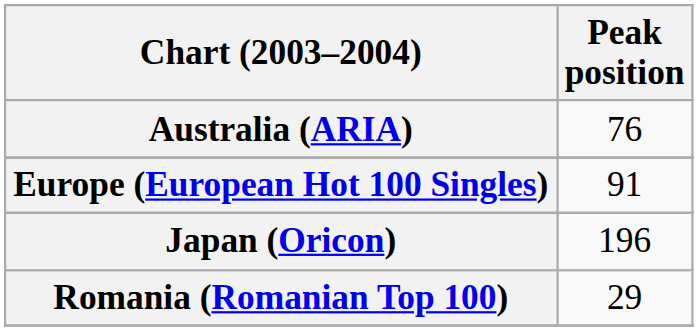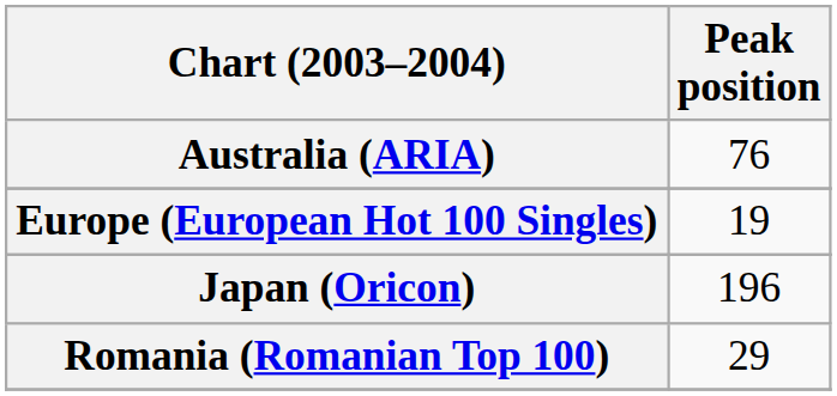 <table class="wikitable sortable plainrowheaders" style="text-align:center">
 <tr>
 <th scope="col">Chart (2003–2004)</th>
 <th scope="col">Peak<br>position</th>
 </tr>
 <tr>
 <th scope="row">Australia (<a href='#'>ARIA</a>)</th>
 <td>76</td>
 </tr>
 <tr>
 </tr>
 <tr>
 </tr>
 <tr>
 <th scope="row">Europe (<a href='#'>European Hot 100 Singles</a>)</th>
-<td>91</td>
+<td>19</td>
 </tr>
 <tr>
 </tr>
 <tr>
 </tr>
 <tr>
 </tr>
 <tr>
 <th scope="row">Japan (<a href='#'>Oricon</a>)</th>
 <td>196</td>
 </tr>
 <tr>
 <th scope="row">Romania (<a href='#'>Romanian Top 100</a>)</th>
 <td>29</td>
 </tr>
 <tr>
 </tr>
 <tr>
 </tr>
 <tr>
 </tr>
 <tr>
 </tr>
 <tr>
 </tr>
 <tr>
 </tr>
 </table>
